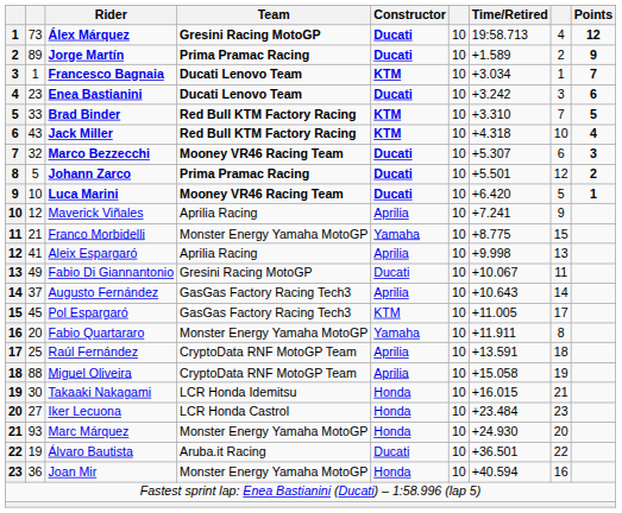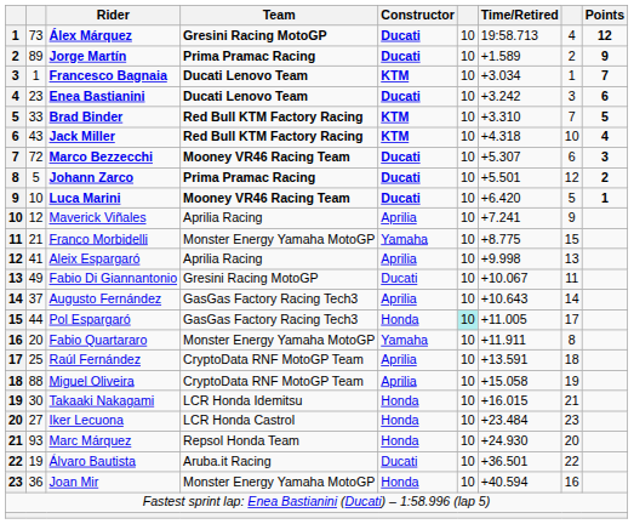 <table class="wikitable sortable" style="font-size: 85%;">
 <tr>
 <th scope="col"></th>
 <th scope="col"></th>
 <th scope="col">Rider</th>
 <th scope="col">Team</th>
 <th scope="col">Constructor</th>
 <th scope="col" class="unsortable"></th>
 <th scope="col" class="unsortable">Time/Retired</th>
 <th scope="col"></th>
 <th scope="col">Points</th>
 </tr>
 <tr>
 <th scope="row">1</th>
 <td align="center">73</td>
 <td data-sort-value="marqa"> <strong><a href='#'>Álex Márquez</a></strong></td>
 <td><strong>Gresini Racing MotoGP</strong></td>
 <td><strong><a href='#'>Ducati</a></strong></td>
 <td>10</td>
 <td>19:58.713</td>
 <td align="center">4</td>
 <td align="center"><strong>12</strong></td>
 </tr>
 <tr>
 <th scope="row">2</th>
 <td align="center">89</td>
 <td data-sort-value="mart"> <strong><a href='#'>Jorge Martín</a></strong></td>
 <td><strong>Prima Pramac Racing</strong></td>
 <td><strong><a href='#'>Ducati</a></strong></td>
 <td>10</td>
 <td>+1.589</td>
 <td align="center">2</td>
 <td align="center"><strong>9</strong></td>
 </tr>
 <tr>
 <th scope="row">3</th>
 <td align="center">1</td>
 <td data-sort-value="bag"> <strong><a href='#'>Francesco Bagnaia</a></strong></td>
 <td><strong>Ducati Lenovo Team</strong></td>
 <td><strong><a href='#'>KTM</a></strong></td>
 <td>10</td>
 <td>+3.034</td>
 <td align="center">1</td>
 <td align="center"><strong>7</strong></td>
 </tr>
 <tr>
 <th scope="row">4</th>
 <td align="center">23</td>
 <td data-sort-value="bas"> <strong><a href='#'>Enea Bastianini</a></strong></td>
 <td><strong>Ducati Lenovo Team</strong></td>
 <td><strong><a href='#'>Ducati</a></strong></td>
 <td>10</td>
 <td>+3.242</td>
 <td align="center">3</td>
 <td align="center"><strong>6</strong></td>
 </tr>
 <tr>
 <th scope="row">5</th>
 <td align="center">33</td>
 <td data-sort-value="bin"> <strong><a href='#'>Brad Binder</a></strong></td>
 <td><strong>Red Bull KTM Factory Racing</strong></td>
 <td><strong><a href='#'>KTM</a></strong></td>
 <td>10</td>
 <td>+3.310</td>
 <td align="center">7</td>
 <td align="center"><strong>5</strong></td>
 </tr>
 <tr>
 <th scope="row">6</th>
 <td align="center">43</td>
 <td data-sort-value="mil"> <strong><a href='#'>Jack Miller</a></strong></td>
 <td><strong>Red Bull KTM Factory Racing</strong></td>
 <td><strong><a href='#'>KTM</a></strong></td>
 <td>10</td>
 <td>+4.318</td>
 <td align="center">10</td>
 <td align="center"><strong>4</strong></td>
 </tr>
 <tr>
 <th scope="row">7</th>
-<td align="center">32</td>
+<td align="center">72</td>
 <td data-sort-value="bez"> <strong><a href='#'>Marco Bezzecchi</a></strong></td>
 <td><strong>Mooney VR46 Racing Team</strong></td>
 <td><strong><a href='#'>Ducati</a></strong></td>
 <td>10</td>
 <td>+5.307</td>
 <td align="center">6</td>
 <td align="center"><strong>3</strong></td>
 </tr>
 <tr>
 <th scope="row">8</th>
 <td align="center">5</td>
 <td data-sort-value="zar"> <strong><a href='#'>Johann Zarco</a></strong></td>
 <td><strong>Prima Pramac Racing</strong></td>
 <td><strong><a href='#'>Ducati</a></strong></td>
 <td>10</td>
 <td>+5.501</td>
 <td align="center">12</td>
 <td align="center"><strong>2</strong></td>
 </tr>
 <tr>
 <th scope="row">9</th>
 <td align="center">10</td>
 <td data-sort-value="mari"> <strong><a href='#'>Luca Marini</a></strong></td>
 <td><strong>Mooney VR46 Racing Team</strong></td>
 <td><strong><a href='#'>Ducati</a></strong></td>
 <td>10</td>
 <td>+6.420</td>
 <td align="center">5</td>
 <td align="center"><strong>1</strong></td>
 </tr>
 <tr>
 <th scope="row">10</th>
 <td align="center">12</td>
 <td data-sort-value="vin"> <a href='#'>Maverick Viñales</a></td>
 <td>Aprilia Racing</td>
 <td><a href='#'>Aprilia</a></td>
 <td>10</td>
 <td>+7.241</td>
 <td align="center">9</td>
 <td align="center"></td>
 </tr>
 <tr>
 <th scope="row">11</th>
 <td align="center">21</td>
 <td data-sort-value="mor"> <a href='#'>Franco Morbidelli</a></td>
 <td>Monster Energy Yamaha MotoGP</td>
 <td><a href='#'>Yamaha</a></td>
 <td>10</td>
 <td>+8.775</td>
 <td align="center">15</td>
 <td align="center"></td>
 </tr>
 <tr>
 <th scope="row">12</th>
 <td align="center">41</td>
 <td data-sort-value="espa"> <a href='#'>Aleix Espargaró</a></td>
 <td>Aprilia Racing</td>
 <td><a href='#'>Aprilia</a></td>
 <td>10</td>
 <td>+9.998</td>
 <td align="center">13</td>
 <td align="center"></td>
 </tr>
 <tr>
 <th scope="row">13</th>
 <td align="center">49</td>
 <td data-sort-value="dig"> <a href='#'>Fabio Di Giannantonio</a></td>
 <td>Gresini Racing MotoGP</td>
 <td><a href='#'>Ducati</a></td>
 <td>10</td>
 <td>+10.067</td>
 <td align="center">11</td>
 <td align="center"></td>
 </tr>
 <tr>
 <th scope="row">14</th>
 <td align="center">37</td>
 <td data-sort-value="fera"> <a href='#'>Augusto Fernández</a></td>
 <td>GasGas Factory Racing Tech3</td>
 <td><a href='#'>Aprilia</a></td>
 <td>10</td>
 <td>+10.643</td>
 <td align="center">14</td>
 <td align="center"></td>
 </tr>
 <tr>
 <th scope="row">15</th>
-<td align="center">45</td>
+<td align="center">44</td>
 <td data-sort-value="espp"> <a href='#'>Pol Espargaró</a></td>
 <td>GasGas Factory Racing Tech3</td>
-<td><a href='#'>KTM</a></td>
-<td>10</td>
+<td><a href='#'>Honda</a></td>
+<td style="background: paleturquoise;">10</td>
 <td>+11.005</td>
 <td align="center">17</td>
 <td align="center"></td>
 </tr>
 <tr>
 <th scope="row">16</th>
 <td align="center">20</td>
 <td data-sort-value="qua"> <a href='#'>Fabio Quartararo</a></td>
 <td>Monster Energy Yamaha MotoGP</td>
 <td><a href='#'>Yamaha</a></td>
 <td>10</td>
 <td>+11.911</td>
 <td align="center">8</td>
 <td align="center"></td>
 </tr>
 <tr>
 <th scope="row">17</th>
 <td align="center">25</td>
 <td data-sort-value="ferr"> <a href='#'>Raúl Fernández</a></td>
 <td>CryptoData RNF MotoGP Team</td>
 <td><a href='#'>Aprilia</a></td>
 <td>10</td>
 <td>+13.591</td>
 <td align="center">18</td>
 <td></td>
 </tr>
 <tr>
 <th scope="row">18</th>
 <td align="center">88</td>
 <td data-sort-value="oli"> <a href='#'>Miguel Oliveira</a></td>
 <td>CryptoData RNF MotoGP Team</td>
 <td><a href='#'>Aprilia</a></td>
 <td>10</td>
 <td>+15.058</td>
 <td align="center">19</td>
 <td align="center"></td>
 </tr>
 <tr>
 <th scope="row">19</th>
 <td align="center">30</td>
 <td data-sort-value="nak"> <a href='#'>Takaaki Nakagami</a></td>
 <td>LCR Honda Idemitsu</td>
 <td><a href='#'>Honda</a></td>
 <td>10</td>
 <td>+16.015</td>
 <td align="center">21</td>
 <td align="center"></td>
 </tr>
 <tr>
 <th scope="row">20</th>
 <td align="center">27</td>
 <td data-sort-value="lec"> <a href='#'>Iker Lecuona</a></td>
 <td>LCR Honda Castrol</td>
 <td><a href='#'>Honda</a></td>
 <td>10</td>
 <td>+23.484</td>
 <td align="center">23</td>
 <td align="center"></td>
 </tr>
 <tr>
 <th scope="row">21</th>
 <td align="center">93</td>
 <td data-sort-value="marqm"> <a href='#'>Marc Márquez</a></td>
-<td>Monster Energy Yamaha MotoGP</td>
+<td>Repsol Honda Team</td>
 <td><a href='#'>Honda</a></td>
 <td>10</td>
 <td>+24.930</td>
 <td align="center">20</td>
 <td align="center"></td>
 </tr>
 <tr>
 <th scope="row">22</th>
 <td align="center">19</td>
 <td data-sort-value="bau"> <a href='#'>Álvaro Bautista</a></td>
 <td>Aruba.it Racing</td>
 <td><a href='#'>Ducati</a></td>
 <td>10</td>
 <td>+36.501</td>
 <td align="center">22</td>
 <td align="center"></td>
 </tr>
 <tr>
 <th scope="row">23</th>
 <td align="center">36</td>
 <td data-sort-value="mir"> <a href='#'>Joan Mir</a></td>
 <td>Monster Energy Yamaha MotoGP</td>
 <td><a href='#'>Honda</a></td>
 <td>10</td>
 <td>+40.594</td>
 <td align="center">16</td>
 <td></td>
 </tr>
 <tr class="sortbottom">
 <td colspan="9" style="text-align:center"><em>Fastest sprint lap:  <a href='#'>Enea Bastianini</a> (<a href='#'>Ducati</a>) – 1:58.996 (lap 5)</em></td>
 </tr>
 <tr>
 <th colspan=9></th>
 </tr>
 </table>
